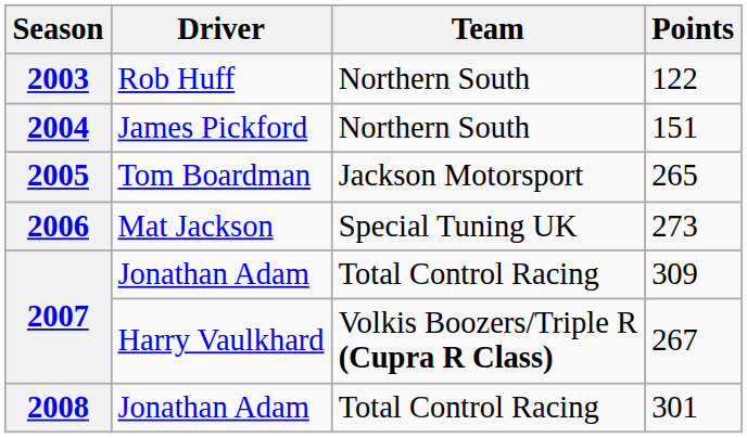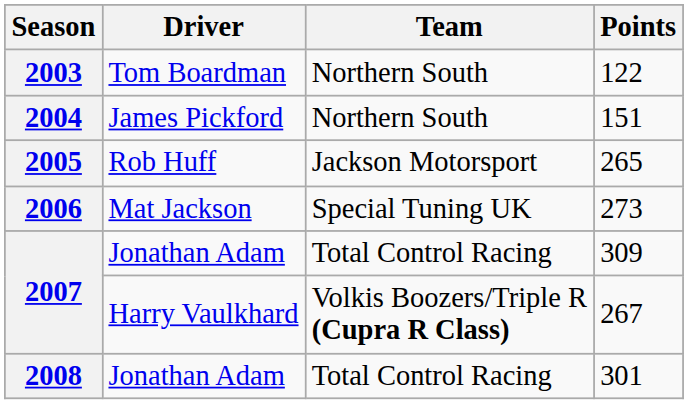 <table class="wikitable" style="text-align:left">
 <tr>
 <th>Season</th>
 <th>Driver</th>
 <th>Team</th>
 <th>Points</th>
 </tr>
 <tr>
 <th><a href='#'>2003</a></th>
-<td><a href='#'>Rob Huff</a></td>
+<td><a href='#'>Tom Boardman</a></td>
 <td>Northern South</td>
 <td>122</td>
 </tr>
 <tr>
 <th><a href='#'>2004</a></th>
 <td><a href='#'>James Pickford</a></td>
 <td>Northern South</td>
 <td>151</td>
 </tr>
 <tr>
 <th><a href='#'>2005</a></th>
-<td><a href='#'>Tom Boardman</a></td>
+<td><a href='#'>Rob Huff</a></td>
 <td>Jackson Motorsport</td>
 <td>265</td>
 </tr>
 <tr>
 <th><a href='#'>2006</a></th>
 <td><a href='#'>Mat Jackson</a></td>
 <td>Special Tuning UK</td>
 <td>273</td>
 </tr>
 <tr>
 <th rowspan=2><a href='#'>2007</a></th>
 <td><a href='#'>Jonathan Adam</a></td>
 <td>Total Control Racing</td>
 <td>309</td>
 </tr>
 <tr>
 <td><a href='#'>Harry Vaulkhard</a></td>
 <td>Volkis Boozers/Triple R<br><strong>(Cupra R Class)</strong></td>
 <td>267</td>
 </tr>
 <tr>
 <th><a href='#'>2008</a></th>
 <td><a href='#'>Jonathan Adam</a></td>
 <td>Total Control Racing</td>
 <td>301</td>
 </tr>
 </table>
